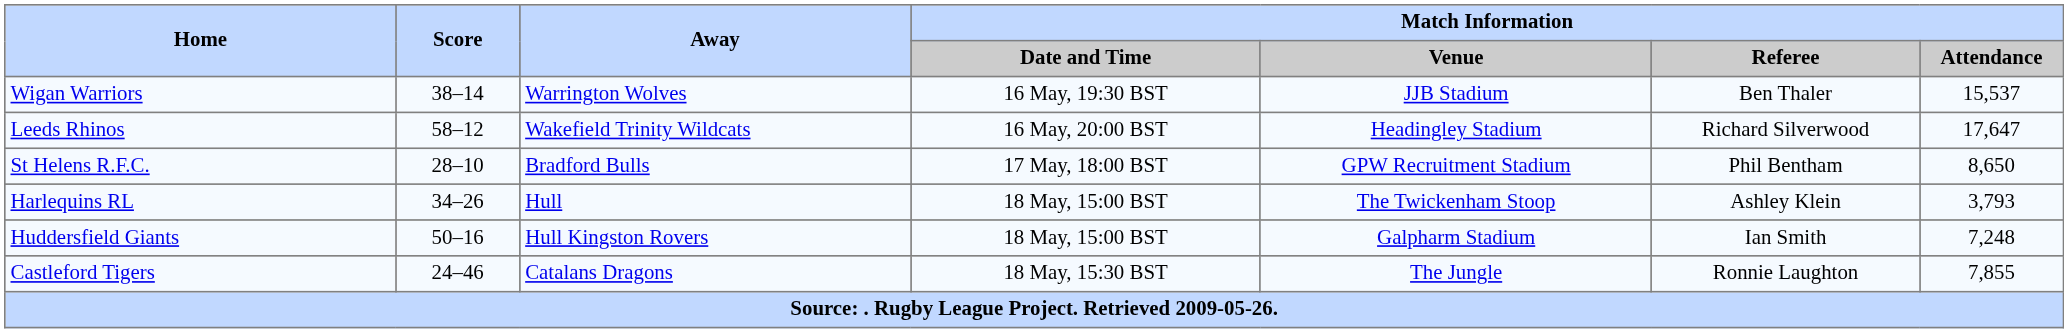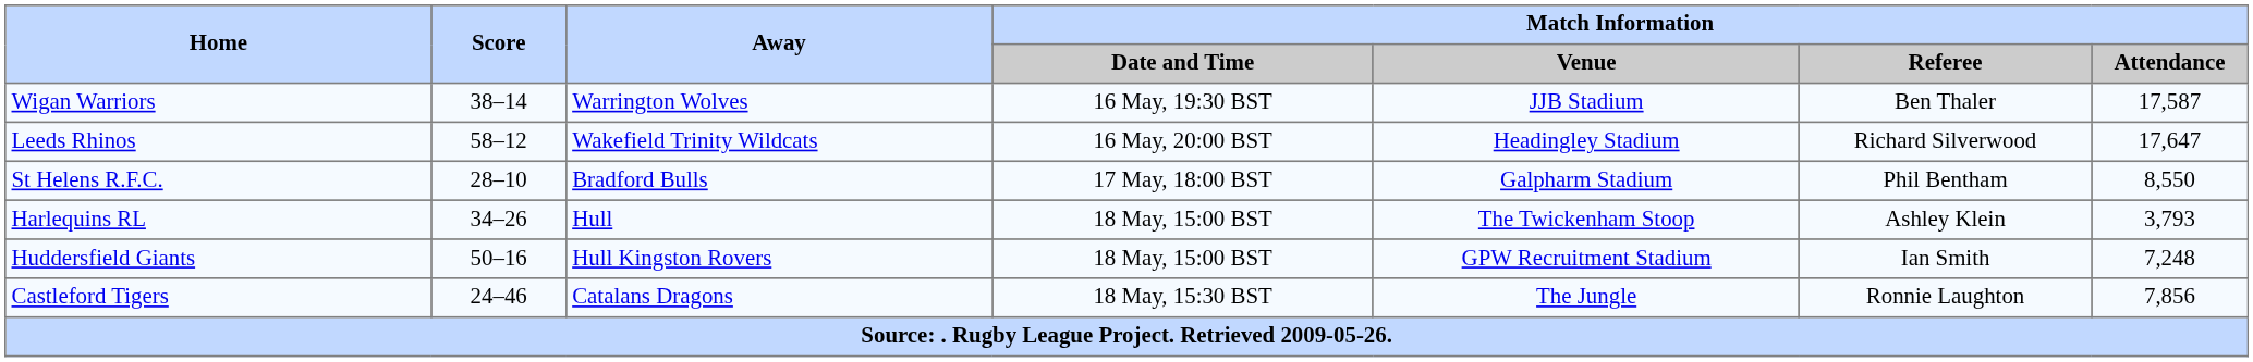 <table border="1" cellpadding="3" cellspacing="0" style="border-collapse:collapse; font-size:80%; text-align:center; width:100%;">
 <tr style="background:#c1d8ff;">
 <th rowspan="2" style="width:19%;">Home</th>
 <th rowspan="2" style="width:6%;">Score</th>
 <th rowspan="2" style="width:19%;">Away</th>
 <th colspan=6>Match Information</th>
 </tr>
 <tr style="background:#ccc;">
 <th width=17%>Date and Time</th>
 <th width=19%>Venue</th>
 <th width=13%>Referee</th>
 <th width=7%>Attendance</th>
 </tr>
 <tr style="background:#f5faff;">
 <td align=left> <a href='#'>Wigan Warriors</a></td>
 <td>38–14</td>
 <td align=left> <a href='#'>Warrington Wolves</a></td>
 <td>16 May, 19:30 BST</td>
 <td><a href='#'>JJB Stadium</a></td>
 <td>Ben Thaler</td>
-<td>15,537</td>
+<td>17,587</td>
 </tr>
 <tr style="background:#f5faff;">
 <td align=left> <a href='#'>Leeds Rhinos</a></td>
 <td>58–12</td>
 <td align=left> <a href='#'>Wakefield Trinity Wildcats</a></td>
 <td>16 May, 20:00 BST</td>
 <td><a href='#'>Headingley Stadium</a></td>
 <td>Richard Silverwood</td>
 <td>17,647</td>
 </tr>
 <tr style="background:#f5faff;">
 <td align=left> <a href='#'>St Helens R.F.C.</a></td>
 <td>28–10</td>
 <td align=left> <a href='#'>Bradford Bulls</a></td>
 <td>17 May, 18:00 BST</td>
-<td><a href='#'>GPW Recruitment Stadium</a></td>
+<td><a href='#'>Galpharm Stadium</a></td>
 <td>Phil Bentham</td>
-<td>8,650</td>
+<td>8,550</td>
 </tr>
 <tr style="background:#f5faff;">
 <td align=left> <a href='#'>Harlequins RL</a></td>
 <td>34–26</td>
 <td align=left> <a href='#'>Hull</a></td>
 <td>18 May, 15:00 BST</td>
 <td><a href='#'>The Twickenham Stoop</a></td>
 <td>Ashley Klein</td>
 <td>3,793</td>
 </tr>
 <tr style="background:#f5faff;">
 <td align=left> <a href='#'>Huddersfield Giants</a></td>
 <td>50–16</td>
 <td align=left> <a href='#'>Hull Kingston Rovers</a></td>
 <td>18 May, 15:00 BST</td>
-<td><a href='#'>Galpharm Stadium</a></td>
+<td><a href='#'>GPW Recruitment Stadium</a></td>
 <td>Ian Smith</td>
 <td>7,248</td>
 </tr>
 <tr style="background:#f5faff;">
 <td align=left> <a href='#'>Castleford Tigers</a></td>
 <td>24–46</td>
 <td align=left> <a href='#'>Catalans Dragons</a></td>
 <td>18 May, 15:30 BST</td>
 <td><a href='#'>The Jungle</a></td>
 <td>Ronnie Laughton</td>
-<td>7,855</td>
+<td>7,856</td>
 </tr>
 <tr style="background:#c1d8ff;">
 <th colspan=10>Source: . Rugby League Project. Retrieved 2009-05-26.</th>
 </tr>
 </table>
